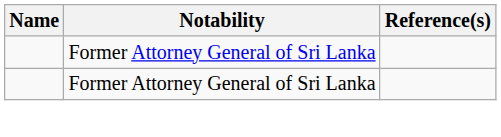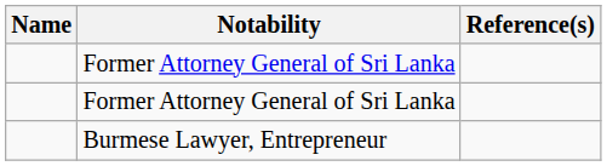 <table class="wikitable sortable">
 <tr>
 <th>Name</th>
 <th class="unsortable">Notability</th>
 <th class="unsortable">Reference(s)</th>
 </tr>
 <tr>
 <td></td>
 <td>Former <a href='#'>Attorney General of Sri Lanka</a></td>
 <td></td>
 </tr>
 <tr>
 <td></td>
 <td>Former Attorney General of Sri Lanka</td>
 <td></td>
 </tr>
+<tr>
+<td></td>
+<td>Burmese Lawyer, Entrepreneur</td>
+<td></td>
+</tr>
 </table>
